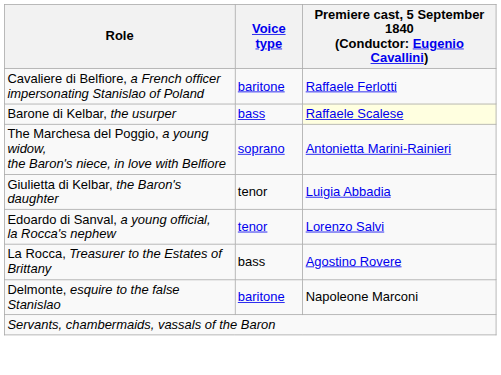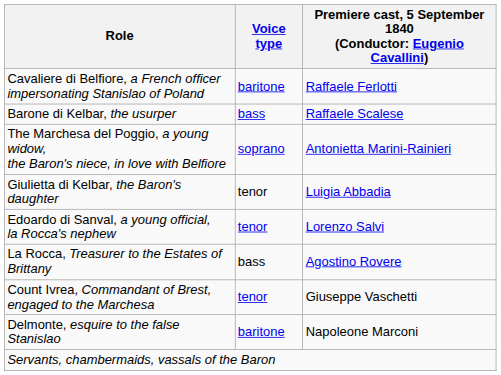 <table class="wikitable">
 <tr>
 <th>Role</th>
 <th><a href='#'>Voice type</a></th>
 <th>Premiere cast, 5 September 1840<br>(Conductor: <a href='#'>Eugenio Cavallini</a>)</th>
 </tr>
 <tr>
 <td>Cavaliere di Belfiore, <em>a French officer <br>impersonating Stanislao of Poland</em></td>
 <td><a href='#'>baritone</a></td>
 <td><a href='#'>Raffaele Ferlotti</a></td>
 </tr>
 <tr>
 <td>Barone di Kelbar, <em>the usurper</em></td>
 <td><a href='#'>bass</a></td>
-<td style="background: lightyellow;"><a href='#'>Raffaele Scalese</a></td>
+<td><a href='#'>Raffaele Scalese</a></td>
 </tr>
 <tr>
 <td>The Marchesa del Poggio, <em>a young widow, <br>the Baron's niece, in love with Belfiore</em></td>
 <td><a href='#'>soprano</a></td>
 <td><a href='#'>Antonietta Marini-Rainieri</a></td>
 </tr>
 <tr>
 <td>Giulietta di Kelbar, <em>the Baron's daughter</em></td>
 <td>tenor</td>
 <td><a href='#'>Luigia Abbadia</a></td>
 </tr>
 <tr>
 <td>Edoardo di Sanval, <em>a young official, <br>la Rocca's nephew</em></td>
 <td><a href='#'>tenor</a></td>
 <td><a href='#'>Lorenzo Salvi</a></td>
 </tr>
 <tr>
 <td>La Rocca, <em>Treasurer to the Estates of <br>Brittany</em></td>
 <td>bass</td>
 <td><a href='#'>Agostino Rovere</a></td>
 </tr>
 <tr>
+<td>Count Ivrea, <em>Commandant of Brest, <br>engaged to the Marchesa</em></td>
+<td><a href='#'>tenor</a></td>
+<td>Giuseppe Vaschetti</td>
+</tr>
+<tr>
 <td>Delmonte, <em>esquire to the false Stanislao</em></td>
 <td><a href='#'>baritone</a></td>
 <td>Napoleone Marconi</td>
 </tr>
 <tr>
 <td colspan="3"><em>Servants, chambermaids, vassals of the Baron</em></td>
 </tr>
 </table>
